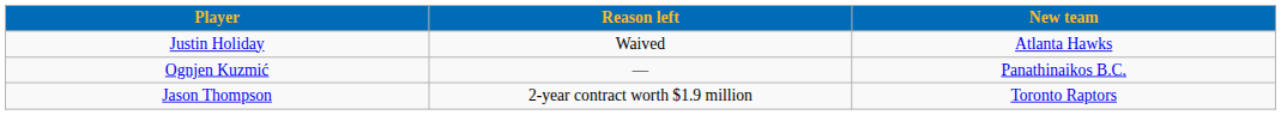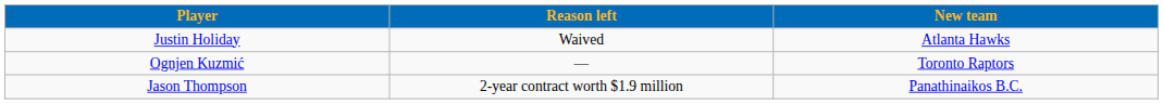 <table class="wikitable sortable sortable" style="text-align: center">
 <tr>
 <th style="background:#006bb6; color:#fdb927" width="10%">Player</th>
 <th style="background:#006bb6; color:#fdb927" width="10%">Reason left</th>
 <th style="background:#006bb6; color:#fdb927" width="10%">New team</th>
 </tr>
 <tr style="text-align: center">
 <td><a href='#'>Justin Holiday</a></td>
 <td>Waived</td>
 <td><a href='#'>Atlanta Hawks</a></td>
 </tr>
 <tr style="text-align: center">
 <td><a href='#'>Ognjen Kuzmić</a></td>
 <td>—</td>
-<td><a href='#'>Panathinaikos B.C.</a></td>
+<td><a href='#'>Toronto Raptors</a></td>
 </tr>
 <tr style="text-align: center">
 <td><a href='#'>Jason Thompson</a></td>
 <td>2-year contract worth $1.9 million</td>
-<td><a href='#'>Toronto Raptors</a></td>
+<td><a href='#'>Panathinaikos B.C.</a></td>
 </tr>
 </table>
